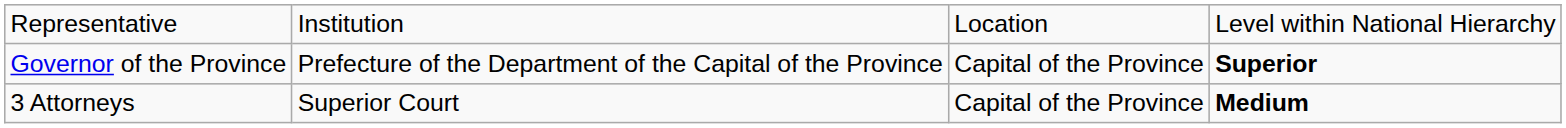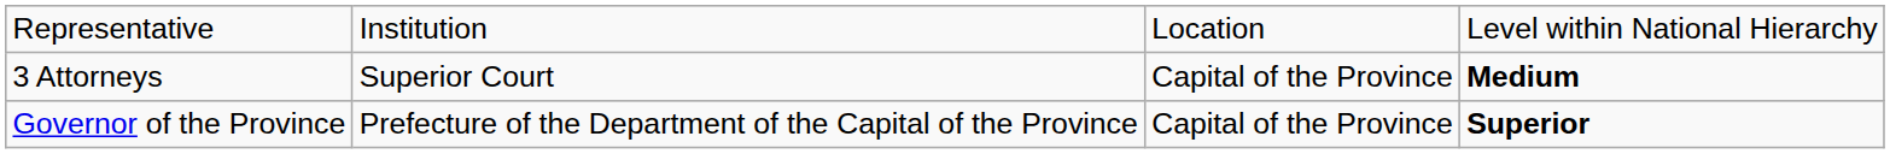 <table class="wikitable">
 <tr>
 <td>Representative</td>
 <td>Institution</td>
 <td>Location</td>
 <td>Level within National Hierarchy</td>
 </tr>
 <tr>
+<td>3 Attorneys</td>
+<td>Superior Court</td>
+<td>Capital of the Province</td>
+<td><span><strong>Medium</strong></span></td>
+</tr>
+<tr>
 <td><a href='#'>Governor</a> of the Province</td>
 <td>Prefecture of the Department of the Capital of the Province</td>
 <td>Capital of the Province</td>
 <td><span><strong>Superior</strong></span></td>
 </tr>
-<tr>
-<td>3 Attorneys</td>
-<td>Superior Court</td>
-<td>Capital of the Province</td>
-<td><span><strong>Medium</strong></span></td>
-</tr>
 </table>
